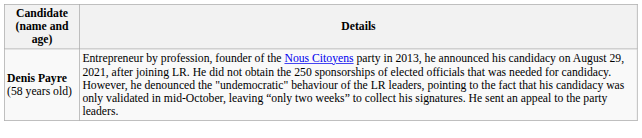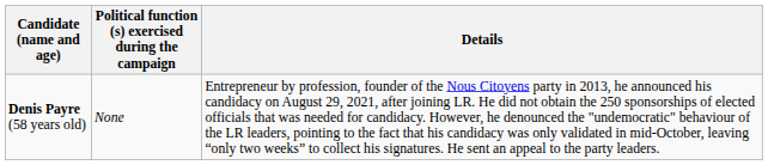 <table class="wikitable">
 <tr>
 <th>Candidate (name and age)</th>
+<th>Political function (s) exercised during the campaign</th>
 <th>Details</th>
 </tr>
 <tr>
 <td><strong>Denis Payre</strong> (58 years old)</td>
+<td><em>None</em></td>
 <td>Entrepreneur by profession, founder of the <a href='#'>Nous Citoyens</a> party in 2013, he announced his candidacy on August 29, 2021, after joining LR. He did not obtain the 250 sponsorships of elected officials that was needed for candidacy. However, he denounced the "undemocratic" behaviour of the LR leaders, pointing to the fact that his candidacy was only validated in mid-October, leaving “only two weeks” to collect his signatures. He sent an appeal to the party leaders.</td>
 </tr>
 </table>
